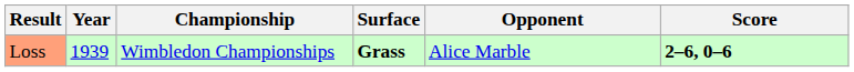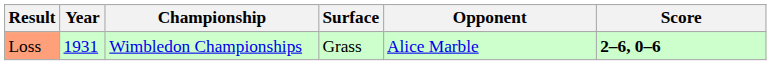 <table class="sortable wikitable">
 <tr>
 <th style="width:40px">Result</th>
 <th style="width:35px">Year</th>
 <th style="width:190px">Championship</th>
 <th style="width:50px">Surface</th>
 <th style="width:190px">Opponent</th>
 <th style="width:150px" class="unsortable">Score</th>
 </tr>
 <tr style="background:#ccffcc;">
 <td style="background:#ffa07a;">Loss</td>
-<td><a href='#'>1939</a></td>
+<td><a href='#'>1931</a></td>
 <td><a href='#'>Wimbledon Championships</a></td>
-<td><strong>Grass</strong></td>
+<td>Grass</td>
 <td> <a href='#'>Alice Marble</a></td>
 <td><strong>2–6, 0–6</strong></td>
 </tr>
 </table>
